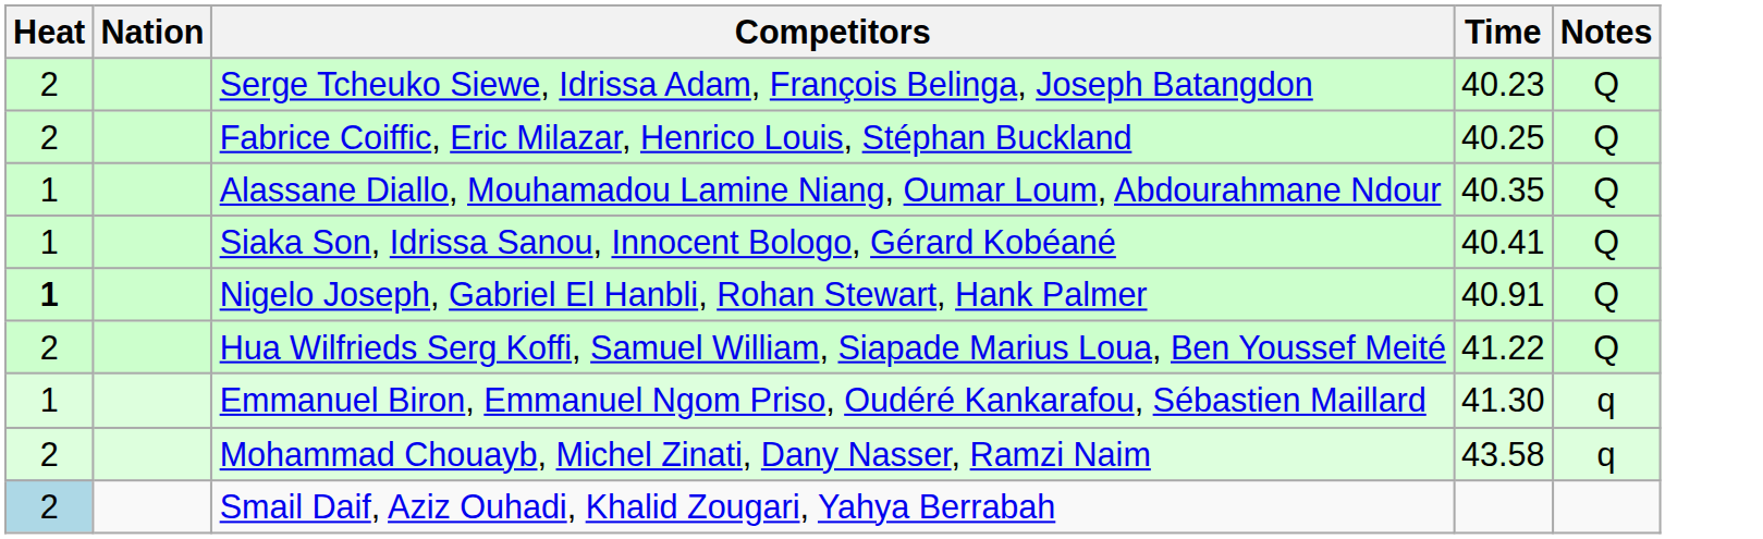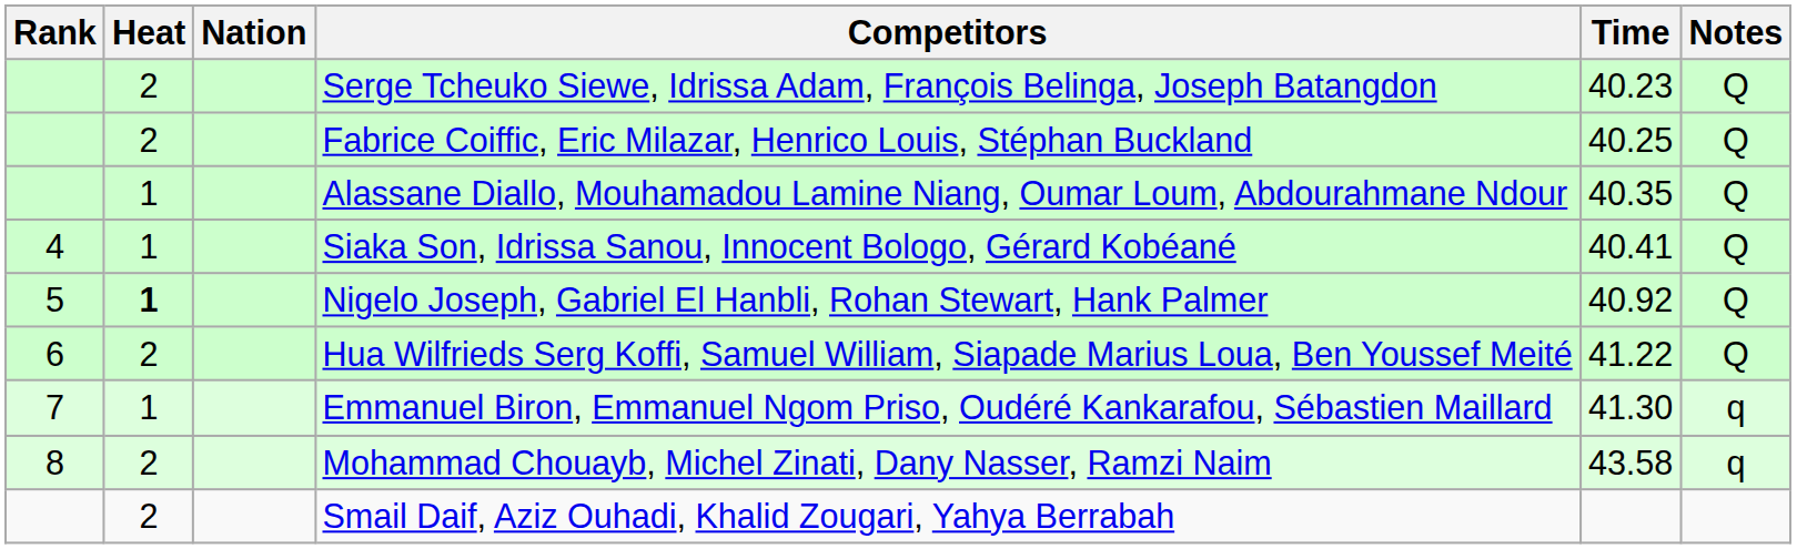 <table class="wikitable sortable" style="text-align:center; font-size:95%">
 <tr>
+<th>Rank</th>
 <th>Heat</th>
 <th>Nation</th>
 <th>Competitors</th>
 <th>Time</th>
 <th>Notes</th>
 </tr>
 <tr bgcolor=ccffcc>
+<td></td>
 <td>2</td>
 <td align=left></td>
 <td align=left><a href='#'>Serge Tcheuko Siewe</a>, <a href='#'>Idrissa Adam</a>, <a href='#'>François Belinga</a>, <a href='#'>Joseph Batangdon</a></td>
 <td>40.23</td>
 <td>Q</td>
 </tr>
 <tr bgcolor=ccffcc>
+<td></td>
 <td>2</td>
 <td align=left></td>
 <td align=left><a href='#'>Fabrice Coiffic</a>, <a href='#'>Eric Milazar</a>, <a href='#'>Henrico Louis</a>, <a href='#'>Stéphan Buckland</a></td>
 <td>40.25</td>
 <td>Q</td>
 </tr>
 <tr bgcolor=ccffcc>
+<td></td>
 <td>1</td>
 <td align=left></td>
 <td align=left><a href='#'>Alassane Diallo</a>, <a href='#'>Mouhamadou Lamine Niang</a>, <a href='#'>Oumar Loum</a>, <a href='#'>Abdourahmane Ndour</a></td>
 <td>40.35</td>
 <td>Q</td>
 </tr>
 <tr bgcolor=ccffcc>
+<td>4</td>
 <td>1</td>
 <td align=left></td>
 <td align=left><a href='#'>Siaka Son</a>, <a href='#'>Idrissa Sanou</a>, <a href='#'>Innocent Bologo</a>, <a href='#'>Gérard Kobéané</a></td>
 <td>40.41</td>
 <td>Q</td>
 </tr>
 <tr bgcolor=ccffcc>
+<td>5</td>
 <td><strong>1</strong></td>
 <td align=left></td>
 <td align=left><a href='#'>Nigelo Joseph</a>, <a href='#'>Gabriel El Hanbli</a>, <a href='#'>Rohan Stewart</a>, <a href='#'>Hank Palmer</a></td>
-<td>40.91</td>
+<td>40.92</td>
 <td>Q</td>
 </tr>
 <tr bgcolor=ccffcc>
+<td>6</td>
 <td>2</td>
 <td align=left></td>
 <td align=left><a href='#'>Hua Wilfrieds Serg Koffi</a>, <a href='#'>Samuel William</a>, <a href='#'>Siapade Marius Loua</a>, <a href='#'>Ben Youssef Meité</a></td>
 <td>41.22</td>
 <td>Q</td>
 </tr>
 <tr bgcolor=ddffdd>
+<td>7</td>
 <td>1</td>
 <td align=left></td>
 <td align=left><a href='#'>Emmanuel Biron</a>, <a href='#'>Emmanuel Ngom Priso</a>, <a href='#'>Oudéré Kankarafou</a>, <a href='#'>Sébastien Maillard</a></td>
 <td>41.30</td>
 <td>q</td>
 </tr>
 <tr bgcolor=ddffdd>
+<td>8</td>
 <td>2</td>
 <td align=left></td>
 <td align=left><a href='#'>Mohammad Chouayb</a>, <a href='#'>Michel Zinati</a>, <a href='#'>Dany Nasser</a>, <a href='#'>Ramzi Naim</a></td>
 <td>43.58</td>
 <td>q</td>
 </tr>
 <tr>
-<td style="background: lightblue;">2</td>
+<td></td>
+<td>2</td>
 <td align=left></td>
 <td align=left><a href='#'>Smail Daif</a>, <a href='#'>Aziz Ouhadi</a>, <a href='#'>Khalid Zougari</a>, <a href='#'>Yahya Berrabah</a></td>
 <td></td>
 <td></td>
 </tr>
 </table>
